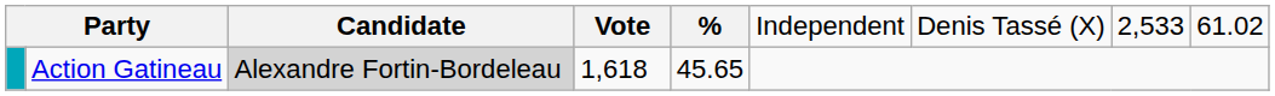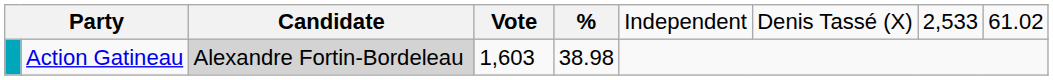 <table class="wikitable">
 <tr>
 <th bgcolor="#DDDDFF" width="100px" colspan="2">Party</th>
 <th bgcolor="#DDDDFF" width="200px">Candidate</th>
 <th bgcolor="#DDDDFF" width="50px">Vote</th>
 <th bgcolor="#DDDDFF" width="30px">%<br></th>
 <td>Independent</td>
 <td>Denis Tassé (X)</td>
 <td>2,533</td>
 <td>61.02</td>
 </tr>
 <tr>
 <td bgcolor=#00a7ba> </td>
 <td><a href='#'>Action Gatineau</a></td>
 <td style="background: lightgrey;">Alexandre Fortin-Bordeleau</td>
-<td>1,618</td>
-<td>45.65</td>
+<td>1,603</td>
+<td>38.98</td>
 </tr>
 </table>
